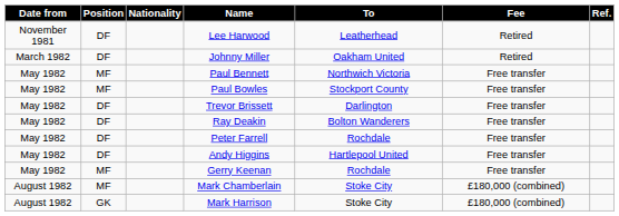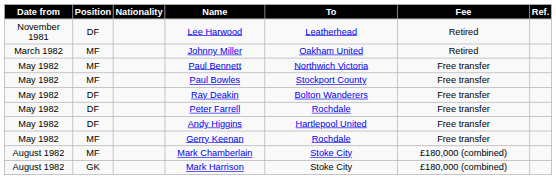 <table class="wikitable" style="text-align:center; font-size:90%; ">
 <tr>
 <th style="background:#000000; color:white; width:100px;">Date from</th>
 <th style="background:#000000; color:white; width:50px;">Position</th>
 <th style="background:#000000; color:white; width:50px;">Nationality</th>
 <th style="background:#000000; color:white; width:150px;">Name</th>
 <th style="background:#000000; color:white; width:200px;">To</th>
 <th style="background:#000000; color:white; width:200px;">Fee</th>
 <th style="background:#000000; color:white; width:25px;">Ref.</th>
 </tr>
 <tr>
 <td>November 1981</td>
 <td>DF</td>
 <td></td>
 <td><a href='#'>Lee Harwood</a></td>
 <td><a href='#'>Leatherhead</a></td>
 <td>Retired</td>
 <td></td>
 </tr>
 <tr>
 <td>March 1982</td>
-<td>DF</td>
+<td>MF</td>
 <td></td>
 <td><a href='#'>Johnny Miller</a></td>
 <td><a href='#'>Oakham United</a></td>
 <td>Retired</td>
 <td></td>
 </tr>
 <tr>
 <td>May 1982</td>
 <td>MF</td>
 <td></td>
 <td><a href='#'>Paul Bennett</a></td>
 <td><a href='#'>Northwich Victoria</a></td>
 <td>Free transfer</td>
 <td></td>
 </tr>
 <tr>
 <td>May 1982</td>
 <td>MF</td>
 <td></td>
 <td><a href='#'>Paul Bowles</a></td>
 <td><a href='#'>Stockport County</a></td>
-<td>Free transfer</td>
-<td></td>
-</tr>
-<tr>
-<td>May 1982</td>
-<td>DF</td>
-<td></td>
-<td><a href='#'>Trevor Brissett</a></td>
-<td><a href='#'>Darlington</a></td>
 <td>Free transfer</td>
 <td></td>
 </tr>
 <tr>
 <td>May 1982</td>
 <td>DF</td>
 <td></td>
 <td><a href='#'>Ray Deakin</a></td>
 <td><a href='#'>Bolton Wanderers</a></td>
 <td>Free transfer</td>
 <td></td>
 </tr>
 <tr>
 <td>May 1982</td>
 <td>DF</td>
 <td></td>
 <td><a href='#'>Peter Farrell</a></td>
 <td><a href='#'>Rochdale</a></td>
 <td>Free transfer</td>
 <td></td>
 </tr>
 <tr>
 <td>May 1982</td>
 <td>DF</td>
 <td></td>
 <td><a href='#'>Andy Higgins</a></td>
 <td><a href='#'>Hartlepool United</a></td>
 <td>Free transfer</td>
 <td></td>
 </tr>
 <tr>
 <td>May 1982</td>
 <td>MF</td>
 <td></td>
 <td><a href='#'>Gerry Keenan</a></td>
 <td><a href='#'>Rochdale</a></td>
 <td>Free transfer</td>
 <td></td>
 </tr>
 <tr>
 <td>August 1982</td>
 <td>MF</td>
 <td></td>
 <td><a href='#'>Mark Chamberlain</a></td>
 <td><a href='#'>Stoke City</a></td>
 <td>£180,000 (combined)</td>
 <td></td>
 </tr>
 <tr>
 <td>August 1982</td>
 <td>GK</td>
 <td></td>
 <td><a href='#'>Mark Harrison</a></td>
 <td>Stoke City</td>
 <td>£180,000 (combined)</td>
 <td></td>
 </tr>
 </table>
